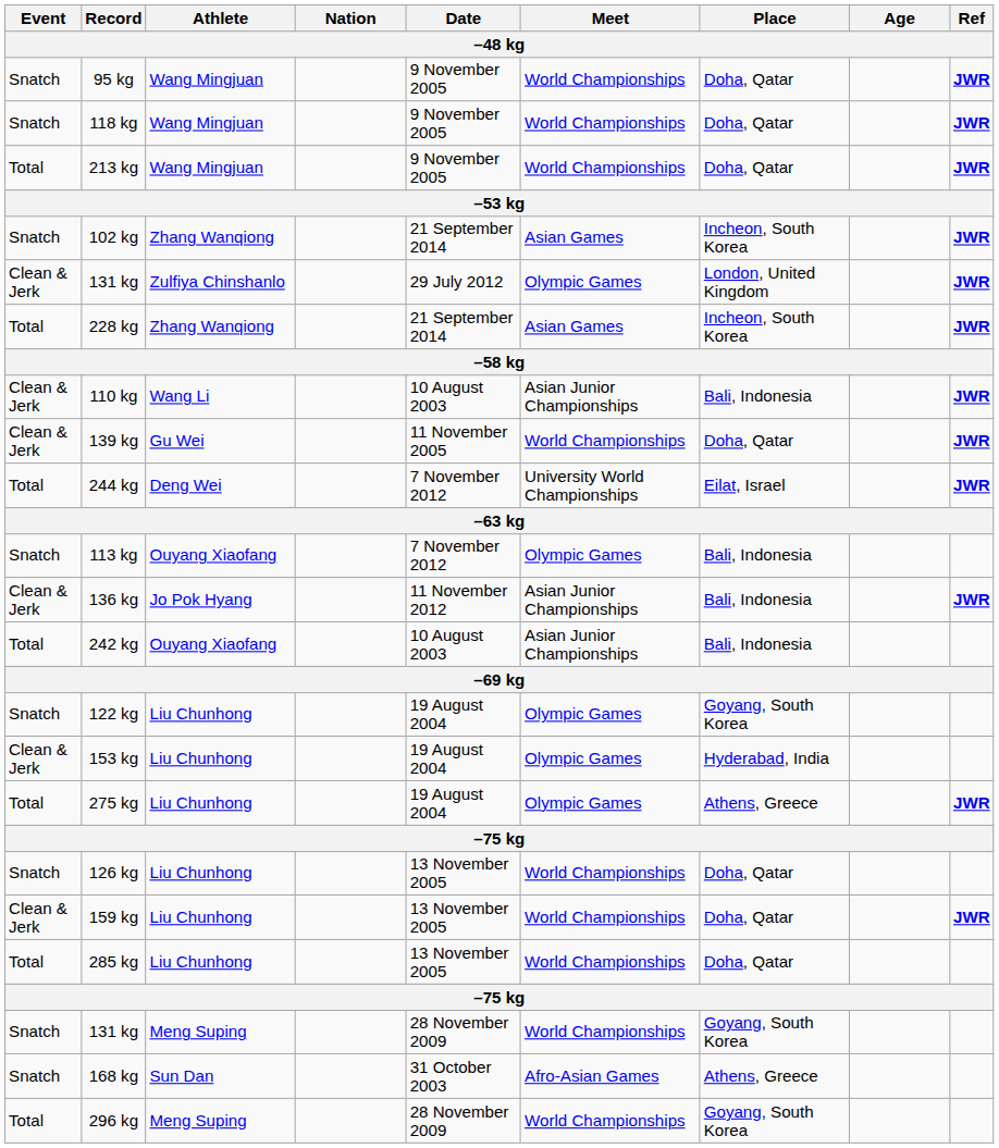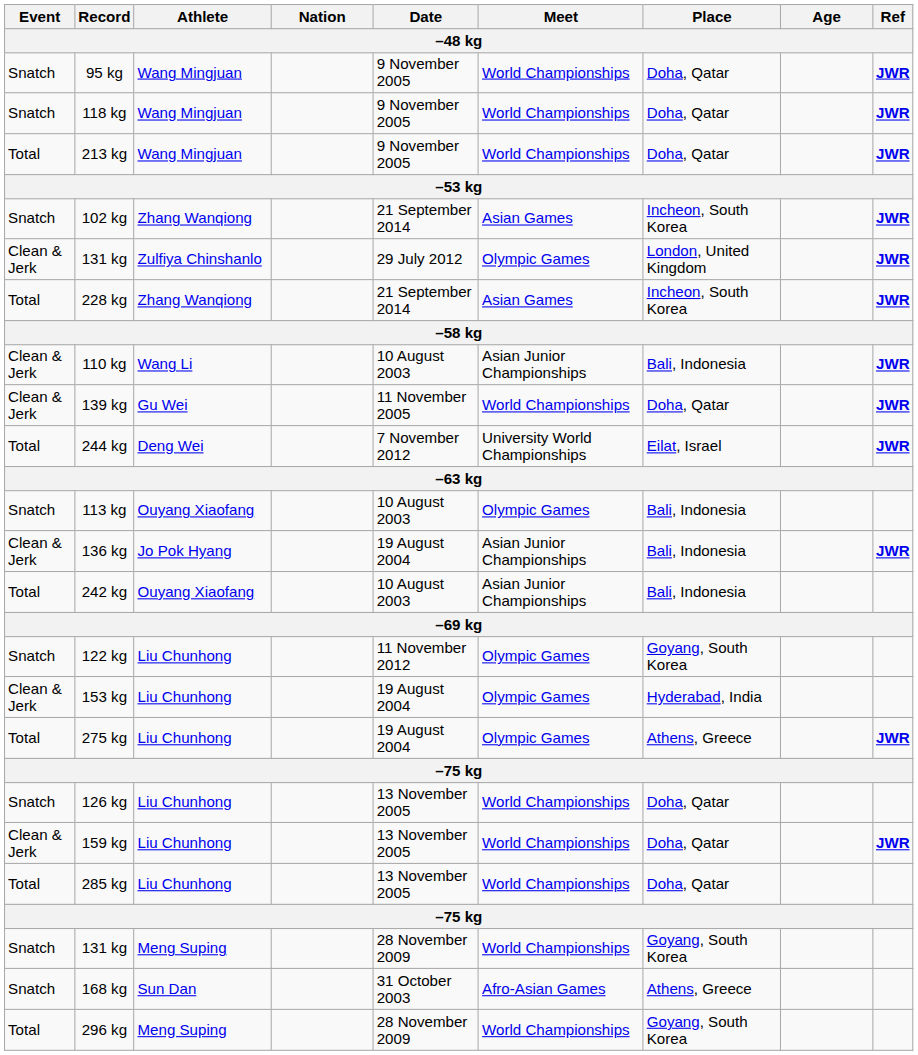 <table class="wikitable" style="font-size:90%; width: 98%;">
 <tr>
 <th width=8%>Event</th>
 <th width=6%>Record</th>
 <th width=16%>Athlete</th>
 <th width=12%>Nation</th>
 <th width=12%>Date</th>
 <th width=19%>Meet</th>
 <th width=16%>Place</th>
 <th width=11%>Age</th>
 <th>Ref</th>
 </tr>
 <tr bgcolor="#DDDDDD">
 <th colspan="9">–48 kg</th>
 </tr>
 <tr>
 <td>Snatch</td>
 <td align=center>95 kg</td>
 <td><a href='#'>Wang Mingjuan</a></td>
 <td></td>
 <td>9 November 2005</td>
 <td><a href='#'>World Championships</a></td>
 <td> <a href='#'>Doha</a>, Qatar</td>
 <td></td>
 <td><strong><a href='#'>JWR</a></strong></td>
 </tr>
 <tr>
 <td>Snatch</td>
 <td align=center>118 kg</td>
 <td><a href='#'>Wang Mingjuan</a></td>
 <td></td>
 <td>9 November 2005</td>
 <td><a href='#'>World Championships</a></td>
 <td> <a href='#'>Doha</a>, Qatar</td>
 <td></td>
 <td><strong><a href='#'>JWR</a></strong></td>
 </tr>
 <tr>
 <td>Total</td>
 <td align=center>213 kg</td>
 <td><a href='#'>Wang Mingjuan</a></td>
 <td></td>
 <td>9 November 2005</td>
 <td><a href='#'>World Championships</a></td>
 <td> <a href='#'>Doha</a>, Qatar</td>
 <td></td>
 <td><strong><a href='#'>JWR</a></strong></td>
 </tr>
 <tr bgcolor="#DDDDDD">
 <th colspan="9">–53 kg</th>
 </tr>
 <tr>
 <td>Snatch</td>
 <td align=center>102 kg</td>
 <td><a href='#'>Zhang Wanqiong</a></td>
 <td></td>
 <td>21 September 2014</td>
 <td><a href='#'>Asian Games</a></td>
 <td> <a href='#'>Incheon</a>, South Korea</td>
 <td></td>
 <td><strong><a href='#'>JWR</a></strong></td>
 </tr>
 <tr>
 <td>Clean & Jerk</td>
 <td align=center>131 kg</td>
 <td><a href='#'>Zulfiya Chinshanlo</a></td>
 <td></td>
 <td>29 July 2012</td>
 <td><a href='#'>Olympic Games</a></td>
 <td> <a href='#'>London</a>, United Kingdom</td>
 <td></td>
 <td><strong><a href='#'>JWR</a></strong></td>
 </tr>
 <tr>
 <td>Total</td>
 <td align=center>228 kg</td>
 <td><a href='#'>Zhang Wanqiong</a></td>
 <td></td>
 <td>21 September 2014</td>
 <td><a href='#'>Asian Games</a></td>
 <td> <a href='#'>Incheon</a>, South Korea</td>
 <td></td>
 <td><strong><a href='#'>JWR</a></strong></td>
 </tr>
 <tr bgcolor="#DDDDDD">
 <th colspan="9">–58 kg</th>
 </tr>
 <tr>
 <td>Clean & Jerk</td>
 <td align=center>110 kg</td>
 <td><a href='#'>Wang Li</a></td>
 <td></td>
 <td>10 August 2003</td>
 <td>Asian Junior Championships</td>
 <td> <a href='#'>Bali</a>, Indonesia</td>
 <td></td>
 <td><strong><a href='#'>JWR</a></strong></td>
 </tr>
 <tr>
 <td>Clean & Jerk</td>
 <td align=center>139 kg</td>
 <td><a href='#'>Gu Wei</a></td>
 <td></td>
 <td>11 November 2005</td>
 <td><a href='#'>World Championships</a></td>
 <td> <a href='#'>Doha</a>, Qatar</td>
 <td></td>
 <td><strong><a href='#'>JWR</a></strong></td>
 </tr>
 <tr>
 <td>Total</td>
 <td align=center>244 kg</td>
 <td><a href='#'>Deng Wei</a></td>
 <td></td>
 <td>7 November 2012</td>
 <td>University World Championships</td>
 <td> <a href='#'>Eilat</a>, Israel</td>
 <td></td>
 <td><strong><a href='#'>JWR</a></strong></td>
 </tr>
 <tr bgcolor="#DDDDDD">
 <th colspan="9">–63 kg</th>
 </tr>
 <tr>
 <td>Snatch</td>
 <td align=center>113 kg</td>
 <td><a href='#'>Ouyang Xiaofang</a></td>
 <td></td>
-<td>7 November 2012</td>
+<td>10 August 2003</td>
 <td><a href='#'>Olympic Games</a></td>
 <td> <a href='#'>Bali</a>, Indonesia</td>
 <td></td>
 <td></td>
 </tr>
 <tr>
 <td>Clean & Jerk</td>
 <td align=center>136 kg</td>
 <td><a href='#'>Jo Pok Hyang</a></td>
 <td></td>
-<td>11 November 2012</td>
+<td>19 August 2004</td>
 <td>Asian Junior Championships</td>
 <td> <a href='#'>Bali</a>, Indonesia</td>
 <td></td>
 <td><strong><a href='#'>JWR</a></strong></td>
 </tr>
 <tr>
 <td>Total</td>
 <td align=center>242 kg</td>
 <td><a href='#'>Ouyang Xiaofang</a></td>
 <td></td>
 <td>10 August 2003</td>
 <td>Asian Junior Championships</td>
 <td> <a href='#'>Bali</a>, Indonesia</td>
 <td></td>
 <td></td>
 </tr>
 <tr bgcolor="#DDDDDD">
 <th colspan="9">–69 kg</th>
 </tr>
 <tr>
 <td>Snatch</td>
 <td align=center>122 kg</td>
 <td><a href='#'>Liu Chunhong</a></td>
 <td></td>
-<td>19 August 2004</td>
+<td>11 November 2012</td>
 <td><a href='#'>Olympic Games</a></td>
 <td> <a href='#'>Goyang</a>, South Korea</td>
 <td></td>
 <td></td>
 </tr>
 <tr>
 <td>Clean & Jerk</td>
 <td align=center>153 kg</td>
 <td><a href='#'>Liu Chunhong</a></td>
 <td></td>
 <td>19 August 2004</td>
 <td><a href='#'>Olympic Games</a></td>
 <td> <a href='#'>Hyderabad</a>, India</td>
 <td></td>
 <td></td>
 </tr>
 <tr>
 <td>Total</td>
 <td align=center>275 kg</td>
 <td><a href='#'>Liu Chunhong</a></td>
 <td></td>
 <td>19 August 2004</td>
 <td><a href='#'>Olympic Games</a></td>
 <td> <a href='#'>Athens</a>, Greece</td>
 <td></td>
 <td><strong><a href='#'>JWR</a></strong></td>
 </tr>
 <tr bgcolor="#DDDDDD">
 <th colspan="9">–75 kg</th>
 </tr>
 <tr>
 <td>Snatch</td>
 <td align=center>126 kg</td>
 <td><a href='#'>Liu Chunhong</a></td>
 <td></td>
 <td>13 November 2005</td>
 <td><a href='#'>World Championships</a></td>
 <td> <a href='#'>Doha</a>, Qatar</td>
 <td></td>
 <td></td>
 </tr>
 <tr>
 <td>Clean & Jerk</td>
 <td align=center>159 kg</td>
 <td><a href='#'>Liu Chunhong</a></td>
 <td></td>
 <td>13 November 2005</td>
 <td><a href='#'>World Championships</a></td>
 <td> <a href='#'>Doha</a>, Qatar</td>
 <td></td>
 <td><strong><a href='#'>JWR</a></strong></td>
 </tr>
 <tr>
 <td>Total</td>
 <td align=center>285 kg</td>
 <td><a href='#'>Liu Chunhong</a></td>
 <td></td>
 <td>13 November 2005</td>
 <td><a href='#'>World Championships</a></td>
 <td> <a href='#'>Doha</a>, Qatar</td>
 <td></td>
 <td></td>
 </tr>
 <tr bgcolor="#DDDDDD">
 <th colspan="9">–75 kg</th>
 </tr>
 <tr>
 <td>Snatch</td>
 <td align=center>131 kg</td>
 <td><a href='#'>Meng Suping</a></td>
 <td></td>
 <td>28 November 2009</td>
 <td><a href='#'>World Championships</a></td>
 <td> <a href='#'>Goyang</a>, South Korea</td>
 <td></td>
 <td></td>
 </tr>
 <tr>
 <td>Snatch</td>
 <td align=center>168 kg</td>
 <td><a href='#'>Sun Dan</a></td>
 <td></td>
 <td>31 October 2003</td>
 <td><a href='#'>Afro-Asian Games</a></td>
 <td> <a href='#'>Athens</a>, Greece</td>
 <td></td>
 <td></td>
 </tr>
 <tr>
 <td>Total</td>
 <td align=center>296 kg</td>
 <td><a href='#'>Meng Suping</a></td>
 <td></td>
 <td>28 November 2009</td>
 <td><a href='#'>World Championships</a></td>
 <td> <a href='#'>Goyang</a>, South Korea</td>
 <td></td>
 <td></td>
 </tr>
 </table>
